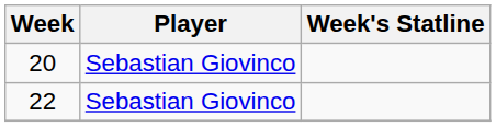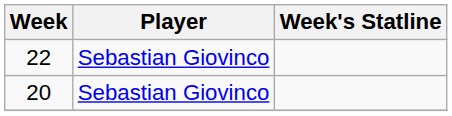 <table class=wikitable>
 <tr>
 <th>Week</th>
 <th>Player</th>
 <th>Week's Statline</th>
 </tr>
 <tr>
-<td align=center>20</td>
+<td align=center>22</td>
 <td> <a href='#'>Sebastian Giovinco</a></td>
 <td></td>
 </tr>
 <tr>
-<td align=center>22</td>
+<td align=center>20</td>
 <td> <a href='#'>Sebastian Giovinco</a></td>
 <td></td>
 </tr>
 <tr>
 </tr>
 </table>
